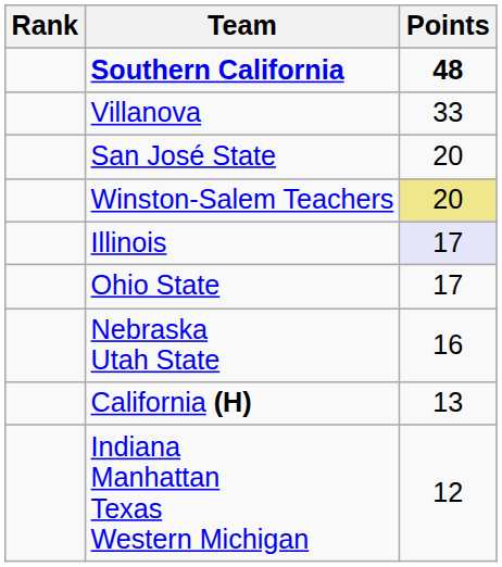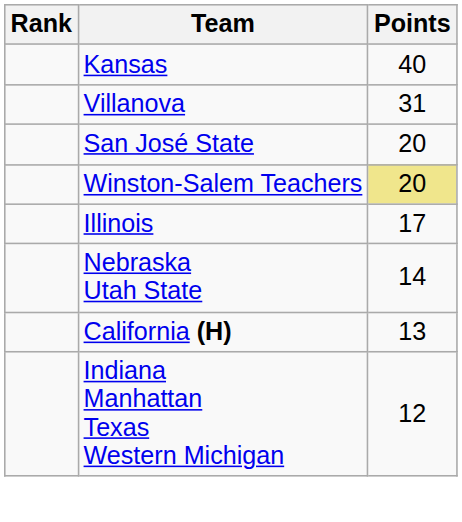 <table class="wikitable sortable" style="text-align:center">
 <tr>
 <th>Rank</th>
 <th>Team</th>
 <th>Points</th>
 </tr>
 <tr>
 <td></td>
-<td align="left"><strong><a href='#'>Southern California</a></strong></td>
-<td><strong>48</strong></td>
+<td align="left"><a href='#'>Kansas</a></td>
+<td>40</td>
 </tr>
 <tr>
 <td></td>
 <td align="left"><a href='#'>Villanova</a></td>
-<td>33</td>
+<td>31</td>
 </tr>
 <tr>
 <td></td>
 <td align="left"><a href='#'>San José State</a></td>
 <td>20</td>
 </tr>
 <tr>
 <td></td>
 <td align="left"><a href='#'>Winston-Salem Teachers</a></td>
 <td style="background: khaki;">20</td>
 </tr>
 <tr>
 <td></td>
 <td align="left"><a href='#'>Illinois</a></td>
-<td style="background: lavender;">17</td>
-</tr>
-<tr>
-<td></td>
-<td align="left"><a href='#'>Ohio State</a></td>
 <td>17</td>
 </tr>
 <tr>
 <td></td>
 <td align="left"><a href='#'>Nebraska</a><br><a href='#'>Utah State</a></td>
-<td>16</td>
+<td>14</td>
 </tr>
 <tr>
 <td></td>
 <td align="left"><a href='#'>California</a> <strong>(H)</strong></td>
 <td>13</td>
 </tr>
 <tr>
 <td></td>
 <td align="left"><a href='#'>Indiana</a><br><a href='#'>Manhattan</a><br><a href='#'>Texas</a><br><a href='#'>Western Michigan</a></td>
 <td>12</td>
 </tr>
 </table>
